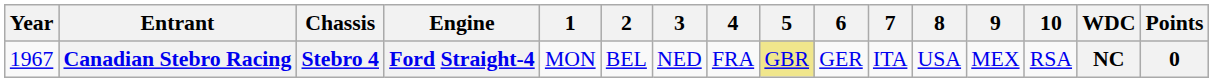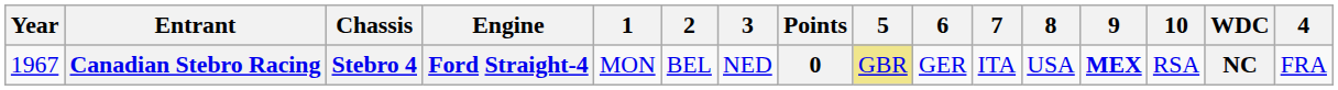 <table class="wikitable" style="text-align:center; font-size:90%">
 <tr>
 <th>Year</th>
 <th>Entrant</th>
 <th>Chassis</th>
 <th>Engine</th>
 <th>1</th>
 <th>2</th>
 <th>3</th>
-<th>4</th>
+<th>Points</th>
 <th>5</th>
 <th>6</th>
 <th>7</th>
 <th>8</th>
 <th>9</th>
 <th>10</th>
 <th>WDC</th>
-<th>Points</th>
+<th>4</th>
 </tr>
 <tr>
 <td><a href='#'>1967</a></td>
 <th><a href='#'>Canadian Stebro Racing</a></th>
 <th><a href='#'>Stebro 4</a></th>
 <th><a href='#'>Ford</a> <a href='#'>Straight-4</a></th>
 <td><a href='#'>MON</a></td>
 <td><a href='#'>BEL</a></td>
 <td><a href='#'>NED</a></td>
-<td><a href='#'>FRA</a></td>
+<th>0</th>
 <td style="background: khaki;"><a href='#'>GBR</a></td>
 <td><a href='#'>GER</a></td>
 <td><a href='#'>ITA</a></td>
 <td><a href='#'>USA</a><br></td>
-<td><a href='#'>MEX</a></td>
+<td><strong><a href='#'>MEX</a></strong></td>
 <td><a href='#'>RSA</a></td>
 <th>NC</th>
-<th>0</th>
+<td><a href='#'>FRA</a></td>
 </tr>
 </table>
